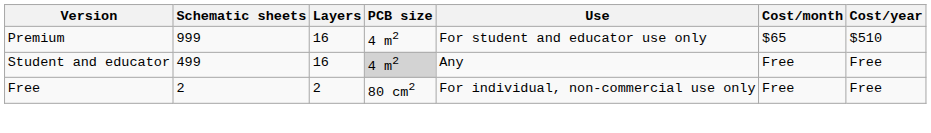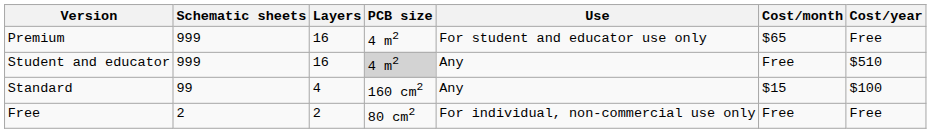 <table class="wikitable sortable">
 <tr>
 <th align="left">Version</th>
 <th align="left">Schematic sheets</th>
 <th align="left">Layers</th>
 <th align="left">PCB size</th>
 <th align="left">Use</th>
 <th align="left">Cost/month</th>
 <th align="left">Cost/year</th>
 </tr>
 <tr>
 <td>Premium</td>
 <td>999</td>
 <td>16</td>
 <td data-sort-value="160000">4 m<sup>2</sup></td>
 <td>For student and educator use only</td>
 <td data-sort-value="65">$65</td>
-<td data-sort-value="510">$510</td>
+<td data-sort-value="0">Free</td>
 </tr>
 <tr valign="top" style="border-bottom:1px solid #999;">
 <td>Student and educator</td>
-<td>499</td>
+<td>999</td>
 <td>16</td>
 <td data-sort-value="160000" style="background: lightgrey;">4 m<sup>2</sup></td>
 <td>Any</td>
 <td data-sort-value="0">Free</td>
-<td data-sort-value="0">Free</td>
+<td data-sort-value="510">$510</td>
+</tr>
+<tr valign="top" style="border-bottom:1px solid #999;">
+<td>Standard</td>
+<td>99</td>
+<td>4</td>
+<td data-sort-value="160">160 cm<sup>2</sup></td>
+<td>Any</td>
+<td data-sort-value="15">$15</td>
+<td data-sort-value="100">$100</td>
 </tr>
 <tr valign="top" style="border-bottom:1px solid #999;">
 <td>Free</td>
 <td>2</td>
 <td>2</td>
 <td data-sort-value="80">80 cm<sup>2</sup></td>
 <td>For individual, non-commercial use only</td>
 <td data-sort-value="0">Free</td>
 <td data-sort-value="0">Free</td>
 </tr>
 </table>
